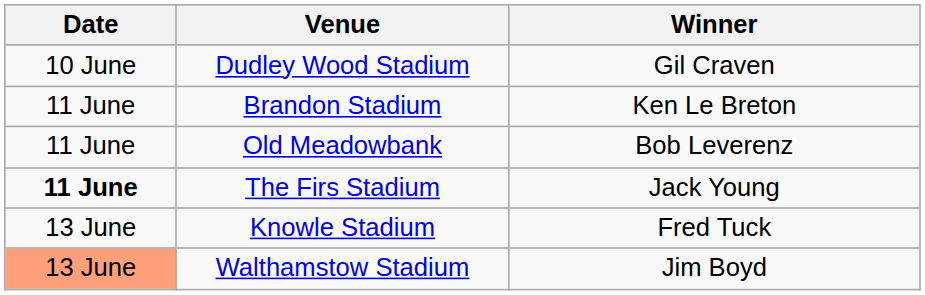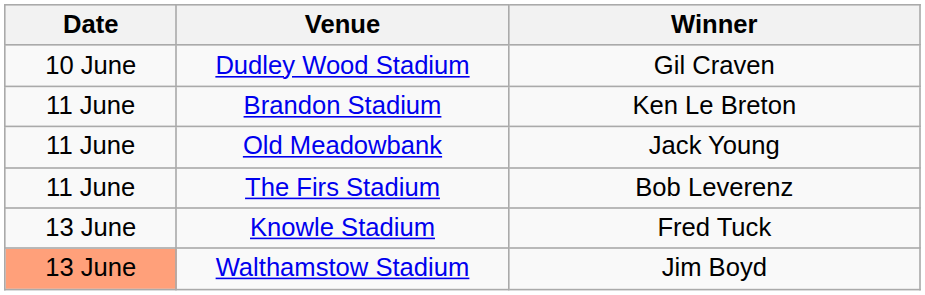 <table class="wikitable" style="text-align:center">
 <tr>
 <th width=100>Date</th>
 <th width=200>Venue</th>
 <th width=250>Winner</th>
 </tr>
 <tr>
 <td>10 June</td>
 <td><a href='#'>Dudley Wood Stadium</a></td>
 <td>Gil Craven</td>
 </tr>
 <tr>
 <td>11 June</td>
 <td><a href='#'>Brandon Stadium</a></td>
 <td>Ken Le Breton</td>
 </tr>
 <tr>
 <td>11 June</td>
 <td><a href='#'>Old Meadowbank</a></td>
-<td>Bob Leverenz</td>
+<td>Jack Young</td>
 </tr>
 <tr>
-<td><strong>11 June</strong></td>
+<td>11 June</td>
 <td><a href='#'>The Firs Stadium</a></td>
-<td>Jack Young</td>
+<td>Bob Leverenz</td>
 </tr>
 <tr>
 <td>13 June</td>
 <td><a href='#'>Knowle Stadium</a></td>
 <td>Fred Tuck</td>
 </tr>
 <tr>
 <td style="background: lightsalmon;">13 June</td>
 <td><a href='#'>Walthamstow Stadium</a></td>
 <td>Jim Boyd</td>
 </tr>
 </table>
